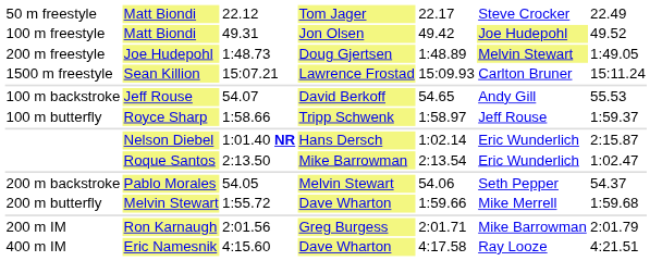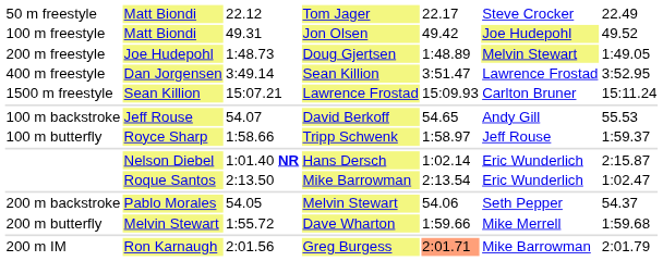 <table>
 <tr valign="top">
 <td>50 m freestyle</td>
 <td bgcolor=#F3F781><a href='#'>Matt Biondi</a></td>
 <td>22.12</td>
 <td bgcolor=#F3F781><a href='#'>Tom Jager</a></td>
 <td>22.17</td>
 <td><a href='#'>Steve Crocker</a></td>
 <td>22.49</td>
 </tr>
 <tr valign="top">
 <td>100 m freestyle</td>
 <td bgcolor=#F3F781><a href='#'>Matt Biondi</a></td>
 <td>49.31</td>
 <td bgcolor=#F3F781><a href='#'>Jon Olsen</a></td>
 <td>49.42</td>
 <td bgcolor=#F3F781><a href='#'>Joe Hudepohl</a></td>
 <td>49.52</td>
 </tr>
 <tr valign="top">
 <td>200 m freestyle</td>
 <td bgcolor=#F3F781><a href='#'>Joe Hudepohl</a></td>
 <td>1:48.73</td>
 <td bgcolor=#F3F781><a href='#'>Doug Gjertsen</a></td>
 <td>1:48.89</td>
 <td bgcolor=#F3F781><a href='#'>Melvin Stewart</a></td>
 <td>1:49.05</td>
+</tr>
+<tr valign="top">
+<td>400 m freestyle</td>
+<td bgcolor=#F3F781><a href='#'>Dan Jorgensen</a></td>
+<td>3:49.14</td>
+<td bgcolor=#F3F781><a href='#'>Sean Killion</a></td>
+<td>3:51.47</td>
+<td><a href='#'>Lawrence Frostad</a></td>
+<td>3:52.95</td>
 </tr>
 <tr valign="top">
 <td>1500 m freestyle</td>
 <td bgcolor=#F3F781><a href='#'>Sean Killion</a></td>
 <td>15:07.21</td>
 <td bgcolor=#F3F781><a href='#'>Lawrence Frostad</a></td>
 <td>15:09.93</td>
 <td><a href='#'>Carlton Bruner</a></td>
 <td>15:11.24</td>
 </tr>
 <tr bgcolor=#DDDDDD>
 <td colspan=7></td>
 </tr>
 <tr valign="top">
 <td>100 m backstroke</td>
 <td bgcolor=#F3F781><a href='#'>Jeff Rouse</a></td>
 <td>54.07</td>
 <td bgcolor=#F3F781><a href='#'>David Berkoff</a></td>
 <td>54.65</td>
 <td><a href='#'>Andy Gill</a></td>
 <td>55.53</td>
 </tr>
 <tr valign="top">
 <td>100 m butterfly</td>
 <td bgcolor=#F3F781><a href='#'>Royce Sharp</a></td>
 <td>1:58.66</td>
 <td bgcolor=#F3F781><a href='#'>Tripp Schwenk</a></td>
 <td>1:58.97</td>
 <td><a href='#'>Jeff Rouse</a></td>
 <td>1:59.37</td>
 </tr>
 <tr bgcolor=#DDDDDD>
 <td colspan=7></td>
 </tr>
 <tr valign="top">
 <td></td>
 <td bgcolor=#F3F781><a href='#'>Nelson Diebel</a></td>
 <td>1:01.40 <strong><a href='#'>NR</a></strong></td>
 <td bgcolor=#F3F781><a href='#'>Hans Dersch</a></td>
 <td>1:02.14</td>
 <td><a href='#'>Eric Wunderlich</a></td>
 <td>2:15.87</td>
 </tr>
 <tr valign="top">
 <td></td>
 <td bgcolor=#F3F781><a href='#'>Roque Santos</a></td>
 <td>2:13.50</td>
 <td bgcolor=#F3F781><a href='#'>Mike Barrowman</a></td>
 <td>2:13.54</td>
 <td><a href='#'>Eric Wunderlich</a></td>
 <td>1:02.47</td>
 </tr>
 <tr bgcolor=#DDDDDD>
 <td colspan=7></td>
 </tr>
 <tr valign="top">
 <td>200 m backstroke</td>
 <td bgcolor=#F3F781><a href='#'>Pablo Morales</a></td>
 <td>54.05</td>
 <td bgcolor=#F3F781><a href='#'>Melvin Stewart</a></td>
 <td>54.06</td>
 <td><a href='#'>Seth Pepper</a></td>
 <td>54.37</td>
 </tr>
 <tr valign="top">
 <td>200 m butterfly</td>
 <td bgcolor=#F3F781><a href='#'>Melvin Stewart</a></td>
 <td>1:55.72</td>
 <td bgcolor=#F3F781><a href='#'>Dave Wharton</a></td>
 <td>1:59.66</td>
 <td><a href='#'>Mike Merrell</a></td>
 <td>1:59.68</td>
 </tr>
 <tr bgcolor=#DDDDDD>
 <td colspan=7></td>
 </tr>
 <tr valign="top">
 <td>200 m IM</td>
 <td bgcolor=#F3F781><a href='#'>Ron Karnaugh</a></td>
 <td>2:01.56</td>
 <td bgcolor=#F3F781><a href='#'>Greg Burgess</a></td>
-<td>2:01.71</td>
+<td style="background: lightsalmon;">2:01.71</td>
 <td><a href='#'>Mike Barrowman</a></td>
 <td>2:01.79</td>
 </tr>
-<tr valign="top">
-<td>400 m IM</td>
-<td bgcolor=#F3F781><a href='#'>Eric Namesnik</a></td>
-<td>4:15.60</td>
-<td bgcolor=#F3F781><a href='#'>Dave Wharton</a></td>
-<td>4:17.58</td>
-<td><a href='#'>Ray Looze</a></td>
-<td>4:21.51</td>
-</tr>
 </table>
